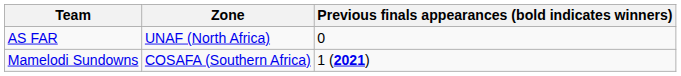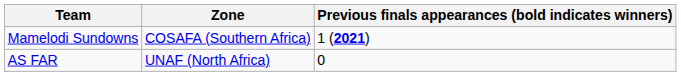 <table class="wikitable">
 <tr>
 <th>Team</th>
 <th>Zone</th>
 <th>Previous finals appearances (bold indicates winners)</th>
 </tr>
 <tr>
+<td> <a href='#'>Mamelodi Sundowns</a></td>
+<td><a href='#'>COSAFA (Southern Africa)</a></td>
+<td>1 (<strong><a href='#'>2021</a></strong>)</td>
+</tr>
+<tr>
 <td> <a href='#'>AS FAR</a></td>
 <td><a href='#'>UNAF (North Africa)</a></td>
 <td>0</td>
 </tr>
-<tr>
-<td> <a href='#'>Mamelodi Sundowns</a></td>
-<td><a href='#'>COSAFA (Southern Africa)</a></td>
-<td>1 (<strong><a href='#'>2021</a></strong>)</td>
-</tr>
 </table>
